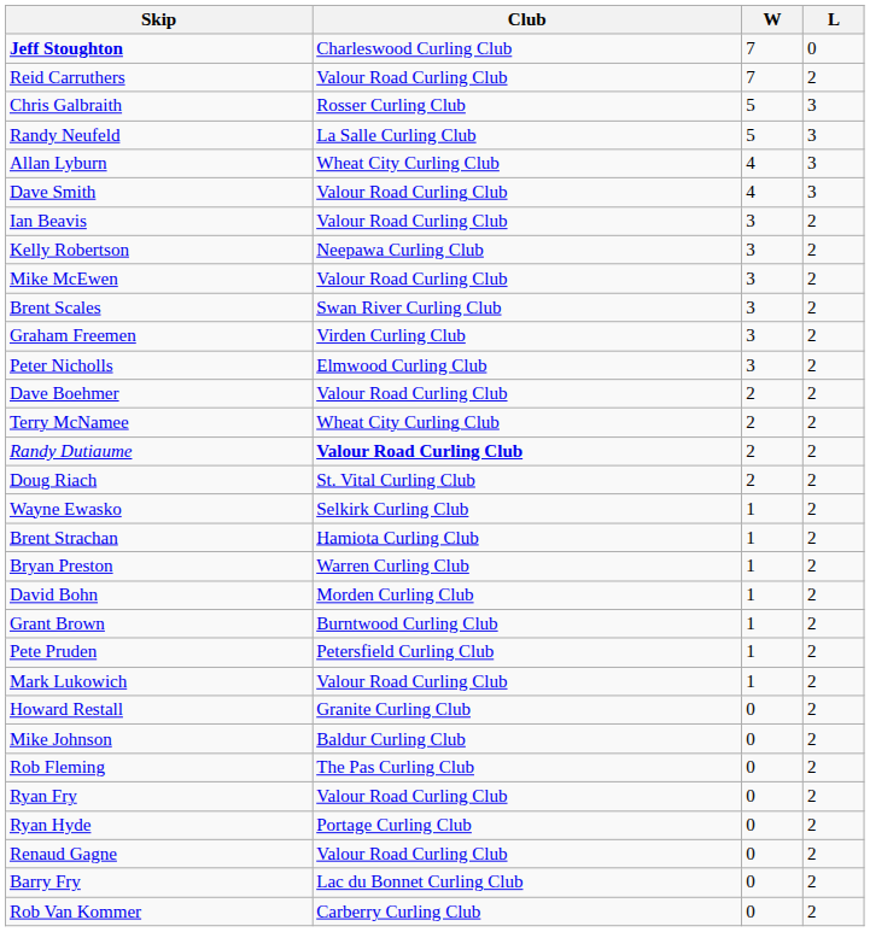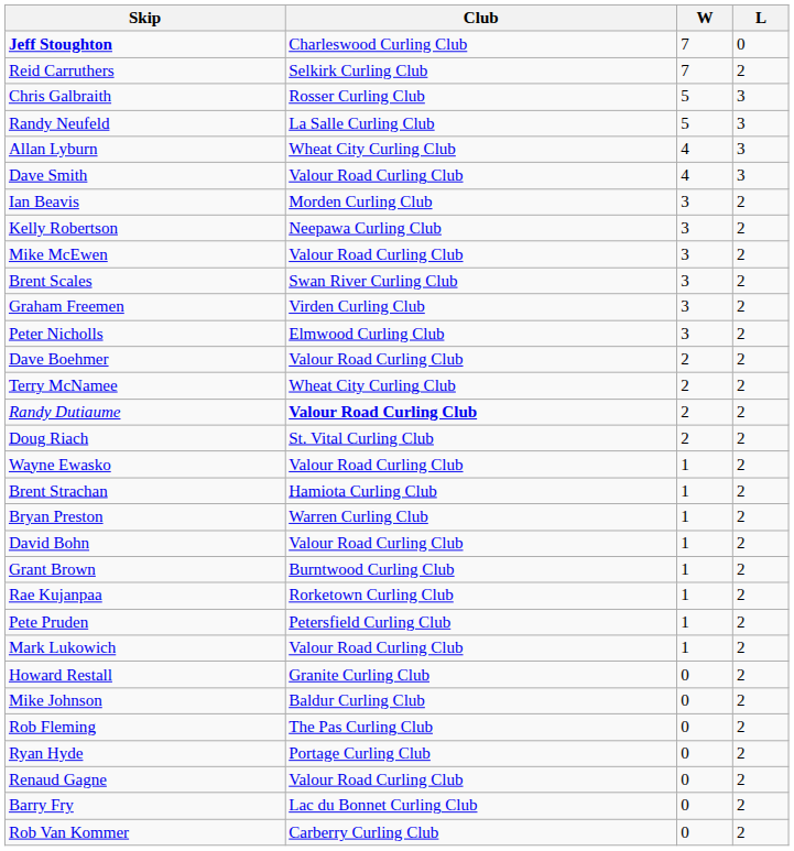 <table class="wikitable" width=60%>
 <tr>
 <th width=25%>Skip</th>
 <th width=35%>Club</th>
 <th width=5%>W</th>
 <th width=5%>L</th>
 </tr>
 <tr>
 <td><strong><a href='#'>Jeff Stoughton</a></strong></td>
 <td><a href='#'>Charleswood Curling Club</a></td>
 <td>7</td>
 <td>0</td>
 </tr>
 <tr>
 <td><a href='#'>Reid Carruthers</a></td>
-<td><a href='#'>Valour Road Curling Club</a></td>
+<td><a href='#'>Selkirk Curling Club</a></td>
 <td>7</td>
 <td>2</td>
 </tr>
 <tr>
 <td><a href='#'>Chris Galbraith</a></td>
 <td><a href='#'>Rosser Curling Club</a></td>
 <td>5</td>
 <td>3</td>
 </tr>
 <tr>
 <td><a href='#'>Randy Neufeld</a></td>
 <td><a href='#'>La Salle Curling Club</a></td>
 <td>5</td>
 <td>3</td>
 </tr>
 <tr>
 <td><a href='#'>Allan Lyburn</a></td>
 <td><a href='#'>Wheat City Curling Club</a></td>
 <td>4</td>
 <td>3</td>
 </tr>
 <tr>
 <td><a href='#'>Dave Smith</a></td>
 <td><a href='#'>Valour Road Curling Club</a></td>
 <td>4</td>
 <td>3</td>
 </tr>
 <tr>
 <td><a href='#'>Ian Beavis</a></td>
-<td><a href='#'>Valour Road Curling Club</a></td>
+<td><a href='#'>Morden Curling Club</a></td>
 <td>3</td>
 <td>2</td>
 </tr>
 <tr>
 <td><a href='#'>Kelly Robertson</a></td>
 <td><a href='#'>Neepawa Curling Club</a></td>
 <td>3</td>
 <td>2</td>
 </tr>
 <tr>
 <td><a href='#'>Mike McEwen</a></td>
 <td><a href='#'>Valour Road Curling Club</a></td>
 <td>3</td>
 <td>2</td>
 </tr>
 <tr>
 <td><a href='#'>Brent Scales</a></td>
 <td><a href='#'>Swan River Curling Club</a></td>
 <td>3</td>
 <td>2</td>
 </tr>
 <tr>
 <td><a href='#'>Graham Freemen</a></td>
 <td><a href='#'>Virden Curling Club</a></td>
 <td>3</td>
 <td>2</td>
 </tr>
 <tr>
 <td><a href='#'>Peter Nicholls</a></td>
 <td><a href='#'>Elmwood Curling Club</a></td>
 <td>3</td>
 <td>2</td>
 </tr>
 <tr>
 <td><a href='#'>Dave Boehmer</a></td>
 <td><a href='#'>Valour Road Curling Club</a></td>
 <td>2</td>
 <td>2</td>
 </tr>
 <tr>
 <td><a href='#'>Terry McNamee</a></td>
 <td><a href='#'>Wheat City Curling Club</a></td>
 <td>2</td>
 <td>2</td>
 </tr>
 <tr>
 <td><em><a href='#'>Randy Dutiaume</a></em></td>
 <td><strong><a href='#'>Valour Road Curling Club</a></strong></td>
 <td>2</td>
 <td>2</td>
 </tr>
 <tr>
 <td><a href='#'>Doug Riach</a></td>
 <td><a href='#'>St. Vital Curling Club</a></td>
 <td>2</td>
 <td>2</td>
 </tr>
 <tr>
 <td><a href='#'>Wayne Ewasko</a></td>
-<td><a href='#'>Selkirk Curling Club</a></td>
+<td><a href='#'>Valour Road Curling Club</a></td>
 <td>1</td>
 <td>2</td>
 </tr>
 <tr>
 <td><a href='#'>Brent Strachan</a></td>
 <td><a href='#'>Hamiota Curling Club</a></td>
 <td>1</td>
 <td>2</td>
 </tr>
 <tr>
 <td><a href='#'>Bryan Preston</a></td>
 <td><a href='#'>Warren Curling Club</a></td>
 <td>1</td>
 <td>2</td>
 </tr>
 <tr>
 <td><a href='#'>David Bohn</a></td>
-<td><a href='#'>Morden Curling Club</a></td>
+<td><a href='#'>Valour Road Curling Club</a></td>
 <td>1</td>
 <td>2</td>
 </tr>
 <tr>
 <td><a href='#'>Grant Brown</a></td>
 <td><a href='#'>Burntwood Curling Club</a></td>
+<td>1</td>
+<td>2</td>
+</tr>
+<tr>
+<td><a href='#'>Rae Kujanpaa</a></td>
+<td><a href='#'>Rorketown Curling Club</a></td>
 <td>1</td>
 <td>2</td>
 </tr>
 <tr>
 <td><a href='#'>Pete Pruden</a></td>
 <td><a href='#'>Petersfield Curling Club</a></td>
 <td>1</td>
 <td>2</td>
 </tr>
 <tr>
 <td><a href='#'>Mark Lukowich</a></td>
 <td><a href='#'>Valour Road Curling Club</a></td>
 <td>1</td>
 <td>2</td>
 </tr>
 <tr>
 <td><a href='#'>Howard Restall</a></td>
 <td><a href='#'>Granite Curling Club</a></td>
 <td>0</td>
 <td>2</td>
 </tr>
 <tr>
 <td><a href='#'>Mike Johnson</a></td>
 <td><a href='#'>Baldur Curling Club</a></td>
 <td>0</td>
 <td>2</td>
 </tr>
 <tr>
 <td><a href='#'>Rob Fleming</a></td>
 <td><a href='#'>The Pas Curling Club</a></td>
 <td>0</td>
 <td>2</td>
 </tr>
 <tr>
-<td><a href='#'>Ryan Fry</a></td>
-<td><a href='#'>Valour Road Curling Club</a></td>
-<td>0</td>
-<td>2</td>
-</tr>
-<tr>
 <td><a href='#'>Ryan Hyde</a></td>
 <td><a href='#'>Portage Curling Club</a></td>
 <td>0</td>
 <td>2</td>
 </tr>
 <tr>
 <td><a href='#'>Renaud Gagne</a></td>
 <td><a href='#'>Valour Road Curling Club</a></td>
 <td>0</td>
 <td>2</td>
 </tr>
 <tr>
 <td><a href='#'>Barry Fry</a></td>
 <td><a href='#'>Lac du Bonnet Curling Club</a></td>
 <td>0</td>
 <td>2</td>
 </tr>
 <tr>
 <td><a href='#'>Rob Van Kommer</a></td>
 <td><a href='#'>Carberry Curling Club</a></td>
 <td>0</td>
 <td>2</td>
 </tr>
 </table>
